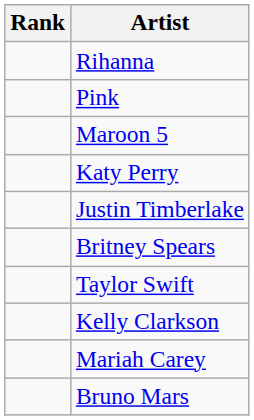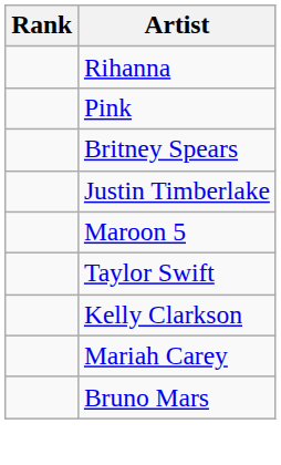 <table class="wikitable">
 <tr>
 <th>Rank</th>
 <th>Artist</th>
 </tr>
 <tr>
 <td></td>
 <td><a href='#'>Rihanna</a></td>
 </tr>
 <tr>
 <td></td>
 <td><a href='#'>Pink</a></td>
 </tr>
 <tr>
 <td></td>
-<td><a href='#'>Maroon 5</a></td>
-</tr>
-<tr>
-<td></td>
-<td><a href='#'>Katy Perry</a></td>
+<td><a href='#'>Britney Spears</a></td>
 </tr>
 <tr>
 <td></td>
 <td><a href='#'>Justin Timberlake</a></td>
 </tr>
 <tr>
 <td></td>
-<td><a href='#'>Britney Spears</a></td>
+<td><a href='#'>Maroon 5</a></td>
 </tr>
 <tr>
 <td></td>
 <td><a href='#'>Taylor Swift</a></td>
 </tr>
 <tr>
 <td></td>
 <td><a href='#'>Kelly Clarkson</a></td>
 </tr>
 <tr>
 <td></td>
 <td><a href='#'>Mariah Carey</a></td>
 </tr>
 <tr>
 <td></td>
 <td><a href='#'>Bruno Mars</a></td>
 </tr>
 </table>
